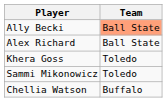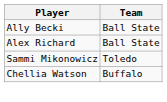 <table class="wikitable">
 <tr>
 <th>Player</th>
 <th>Team</th>
 </tr>
 <tr>
 <td>Ally Becki</td>
-<td style="background: lightsalmon;">Ball State</td>
+<td>Ball State</td>
 </tr>
 <tr>
 <td>Alex Richard</td>
 <td>Ball State</td>
-</tr>
-<tr>
-<td>Khera Goss</td>
-<td>Toledo</td>
 </tr>
 <tr>
 <td>Sammi Mikonowicz</td>
 <td>Toledo</td>
 </tr>
 <tr>
 <td>Chellia Watson</td>
 <td>Buffalo</td>
 </tr>
 </table>
